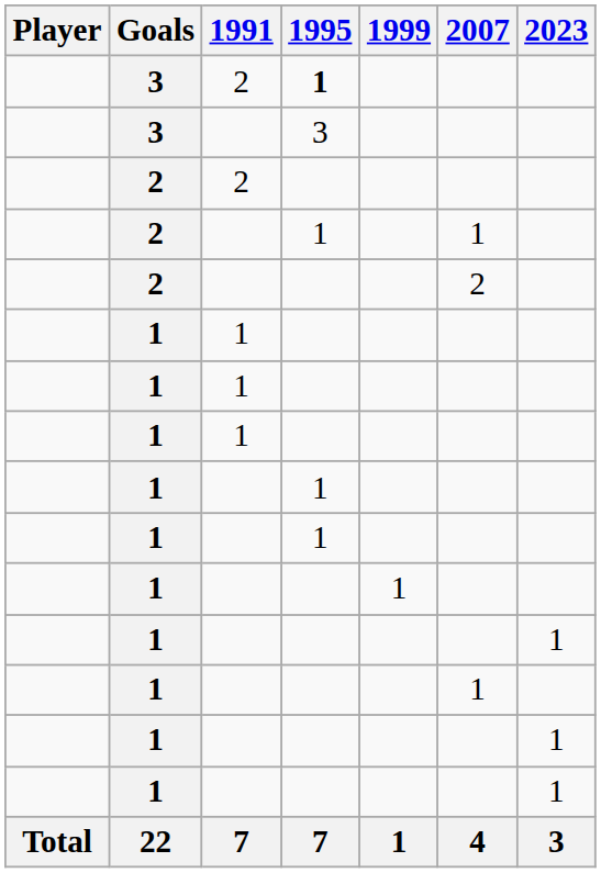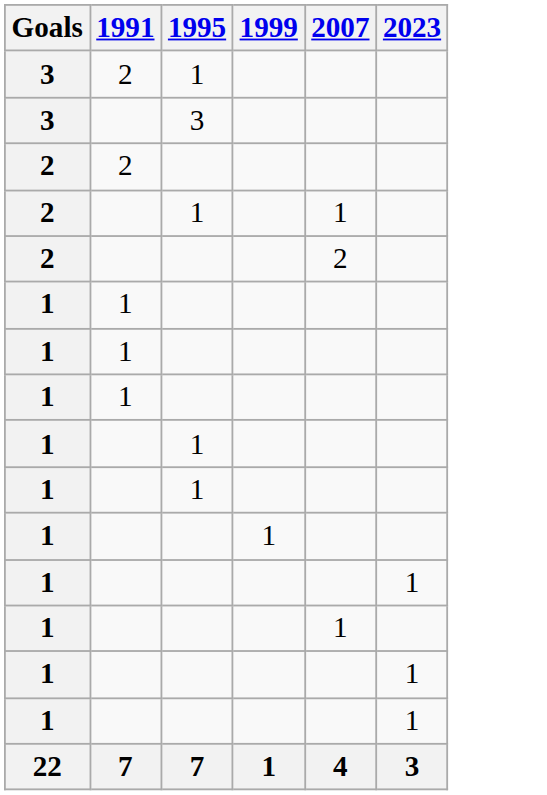 <table class="wikitable sortable" style="text-align:center;">
 <tr>
-<th>Player</th>
 <th>Goals</th>
 <th><a href='#'>1991</a></th>
 <th><a href='#'>1995</a></th>
 <th><a href='#'>1999</a></th>
 <th><a href='#'>2007</a></th>
 <th><a href='#'>2023</a></th>
 </tr>
 <tr>
-<td align="left"></td>
 <th>3</th>
 <td>2</td>
-<td><strong>1</strong></td>
+<td>1</td>
 <td></td>
 <td></td>
 <td></td>
 </tr>
 <tr>
-<td align="left"></td>
 <th>3</th>
 <td></td>
 <td>3</td>
 <td></td>
 <td></td>
 <td></td>
 </tr>
 <tr>
-<td align="left"></td>
 <th>2</th>
 <td>2</td>
 <td></td>
 <td></td>
 <td></td>
 <td></td>
 </tr>
 <tr>
-<td align="left"></td>
 <th>2</th>
 <td></td>
 <td>1</td>
 <td></td>
 <td>1</td>
 <td></td>
 </tr>
 <tr>
-<td align="left"></td>
 <th>2</th>
 <td></td>
 <td></td>
 <td></td>
 <td>2</td>
 <td></td>
 </tr>
 <tr>
-<td align="left"></td>
 <th>1</th>
 <td>1</td>
 <td></td>
 <td></td>
 <td></td>
 <td></td>
 </tr>
 <tr>
-<td align="left"></td>
 <th>1</th>
 <td>1</td>
 <td></td>
 <td></td>
 <td></td>
 <td></td>
 </tr>
 <tr>
-<td align="left"></td>
 <th>1</th>
 <td>1</td>
 <td></td>
 <td></td>
 <td></td>
 <td></td>
 </tr>
 <tr>
-<td align="left"></td>
 <th>1</th>
 <td></td>
 <td>1</td>
 <td></td>
 <td></td>
 <td></td>
 </tr>
 <tr>
-<td align="left"></td>
 <th>1</th>
 <td></td>
 <td>1</td>
 <td></td>
 <td></td>
 <td></td>
 </tr>
 <tr>
-<td align="left"></td>
 <th>1</th>
 <td></td>
 <td></td>
 <td>1</td>
 <td></td>
 <td></td>
 </tr>
 <tr>
-<td align="left"></td>
 <th>1</th>
 <td></td>
 <td></td>
 <td></td>
 <td></td>
 <td>1</td>
 </tr>
 <tr>
-<td align="left"></td>
 <th>1</th>
 <td></td>
 <td></td>
 <td></td>
 <td>1</td>
 <td></td>
 </tr>
 <tr>
-<td align="left"></td>
 <th>1</th>
 <td></td>
 <td></td>
 <td></td>
 <td></td>
 <td>1</td>
 </tr>
 <tr>
-<td align="left"></td>
 <th>1</th>
 <td></td>
 <td></td>
 <td></td>
 <td></td>
 <td>1</td>
 </tr>
 <tr class="sortbottom">
-<th>Total</th>
 <th>22</th>
 <th>7</th>
 <th>7</th>
 <th>1</th>
 <th>4</th>
 <th>3</th>
 </tr>
 </table>
